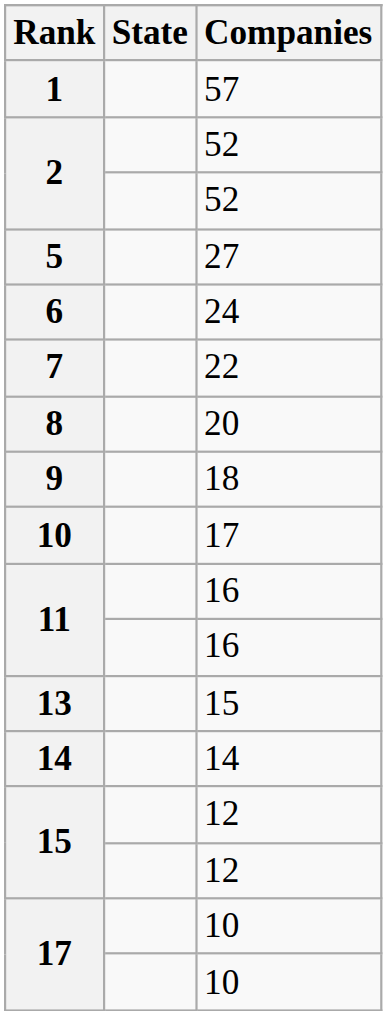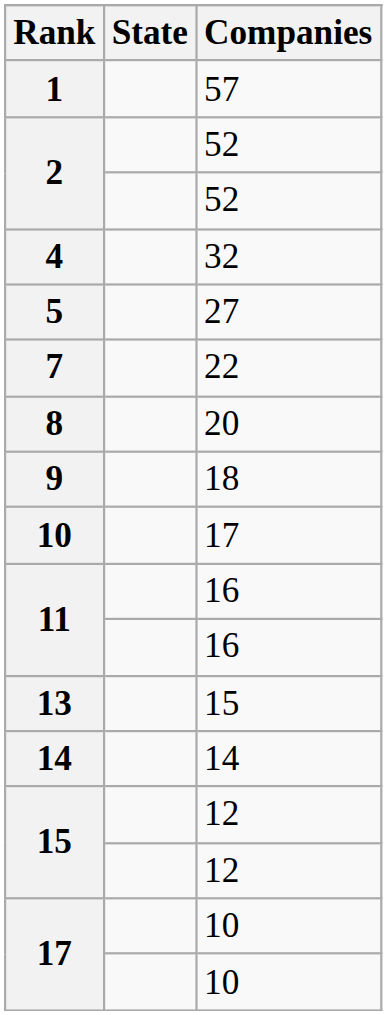 <table class="wikitable sortable plainrowheaders">
 <tr>
 </tr>
 <tr>
 <th scope="col">Rank</th>
 <th scope="col">State</th>
 <th scope="col">Companies</th>
 </tr>
 <tr>
 <th scope="row">1</th>
 <td></td>
 <td>57</td>
 </tr>
 <tr>
 <th scope="row" rowspan="2">2</th>
 <td></td>
 <td>52</td>
 </tr>
 <tr>
 <td></td>
 <td>52</td>
 </tr>
 <tr>
+<th scope="row">4</th>
+<td></td>
+<td>32</td>
+</tr>
+<tr>
 <th scope="row">5</th>
 <td></td>
 <td>27</td>
-</tr>
-<tr>
-<th scope="row">6</th>
-<td></td>
-<td>24</td>
 </tr>
 <tr>
 <th scope="row">7</th>
 <td></td>
 <td>22</td>
 </tr>
 <tr>
 <th scope="row">8</th>
 <td></td>
 <td>20</td>
 </tr>
 <tr>
 <th scope="row">9</th>
 <td></td>
 <td>18</td>
 </tr>
 <tr>
 <th scope="row">10</th>
 <td></td>
 <td>17</td>
 </tr>
 <tr>
 <th scope="row" rowspan="2">11</th>
 <td></td>
 <td>16</td>
 </tr>
 <tr>
 <td></td>
 <td>16</td>
 </tr>
 <tr>
 <th scope="row">13</th>
 <td></td>
 <td>15</td>
 </tr>
 <tr>
 <th scope="row">14</th>
 <td></td>
 <td>14</td>
 </tr>
 <tr>
 <th scope="row" rowspan="2">15</th>
 <td></td>
 <td>12</td>
 </tr>
 <tr>
 <td></td>
 <td>12</td>
 </tr>
 <tr>
 <th scope="row" rowspan="2">17</th>
 <td></td>
 <td>10</td>
 </tr>
 <tr>
 <td></td>
 <td>10</td>
 </tr>
 </table>
